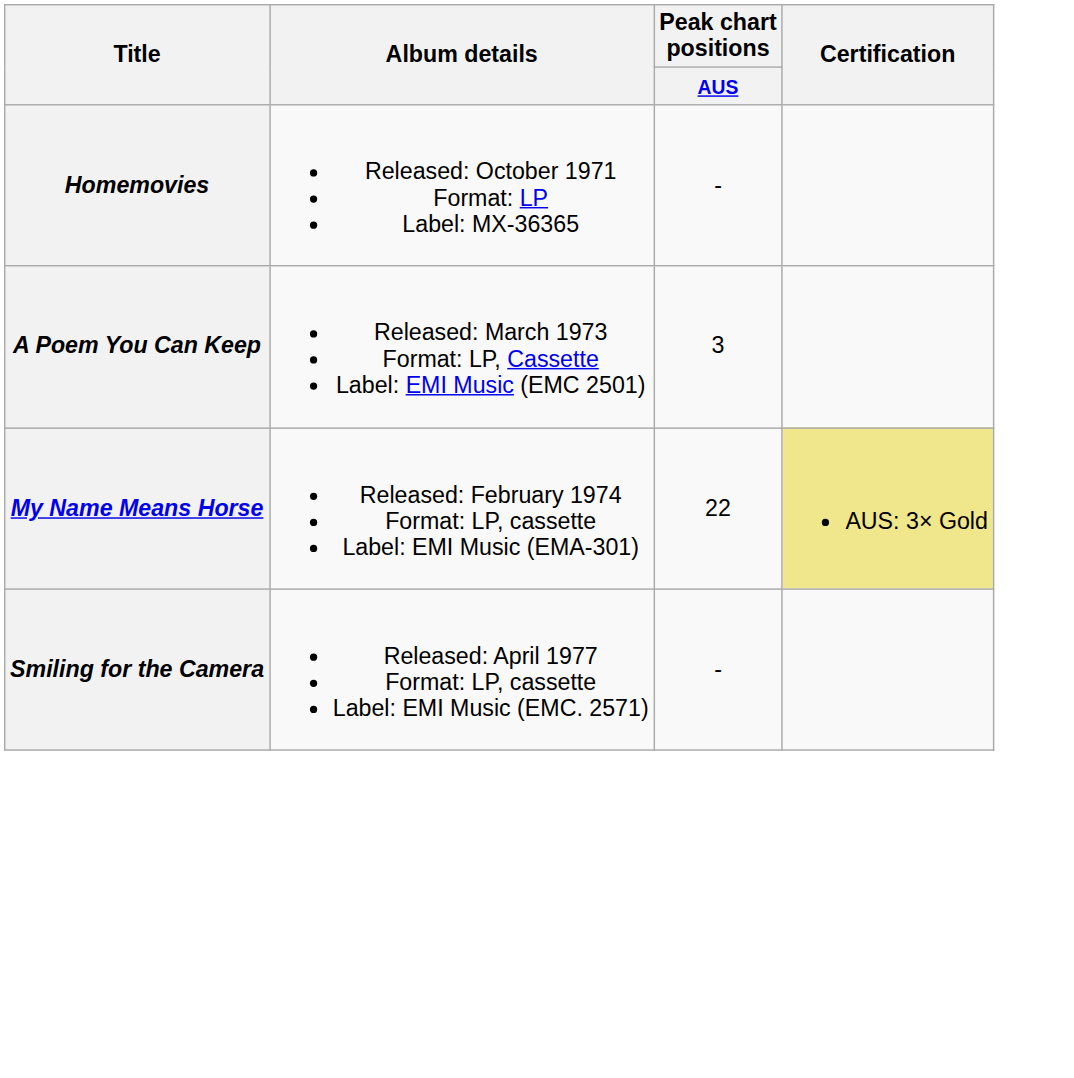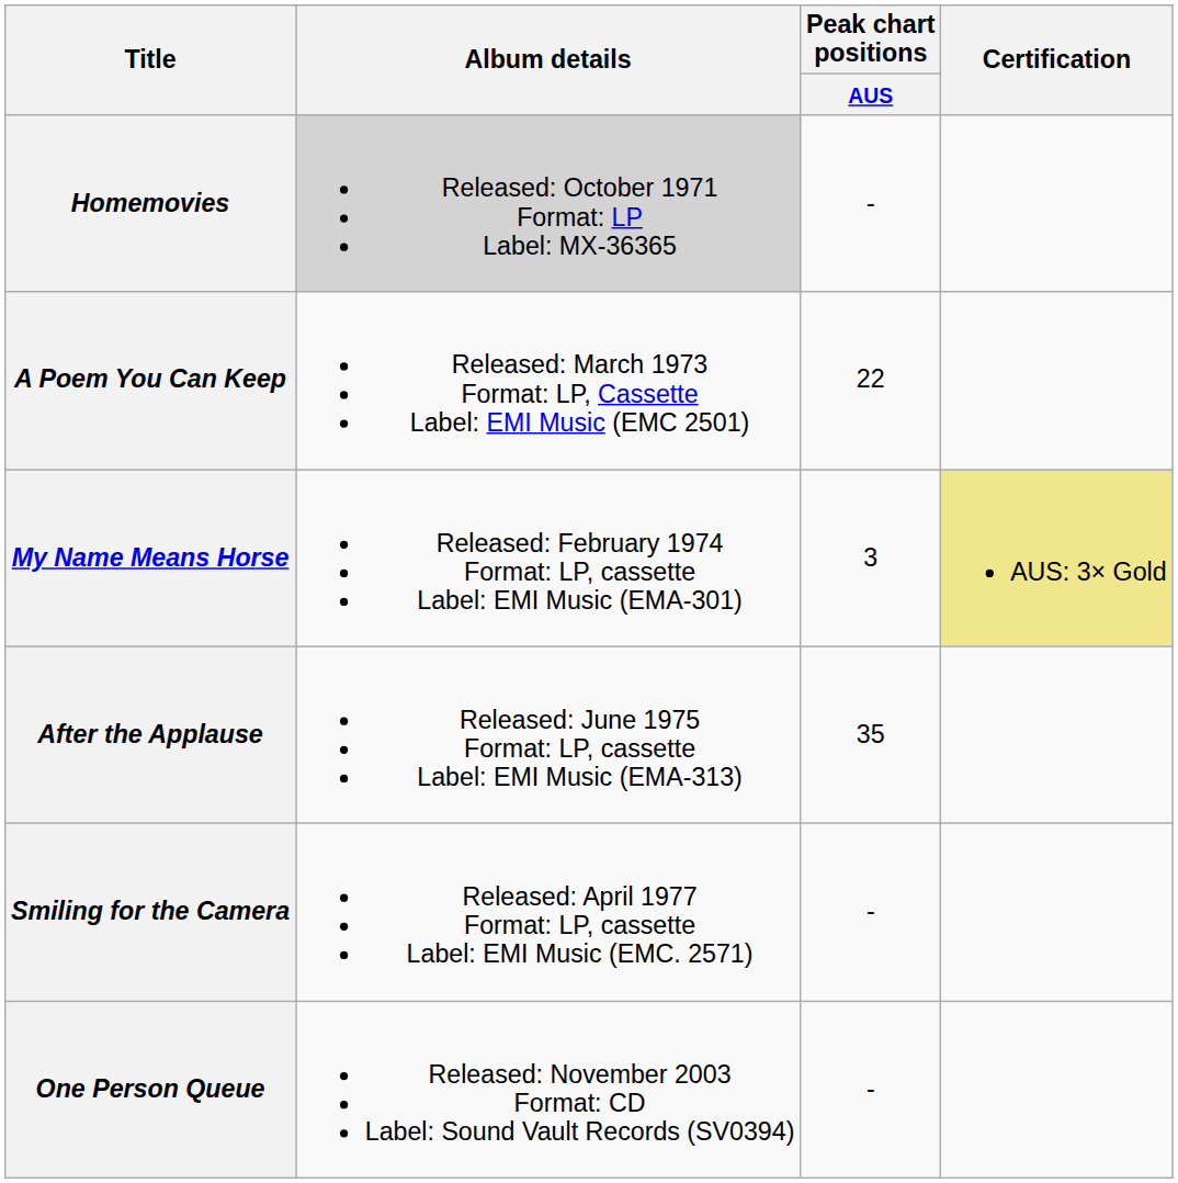 <table class="wikitable plainrowheaders" style="text-align:center;" border="1">
 <tr>
 <th scope="col" rowspan="2">Title</th>
 <th scope="col" rowspan="2">Album details</th>
 <th scope="col" colspan="1">Peak chart<br>positions</th>
 <th scope="col" rowspan="2">Certification</th>
 </tr>
 <tr>
 <th scope="col" style="text-align:center;"><small><a href='#'>AUS</a></small><br></th>
 </tr>
 <tr>
 <th scope="row"><em>Homemovies</em></th>
-<td><br><ul><li>Released: October 1971</li><li>Format: <a href='#'>LP</a></li><li>Label: MX-36365</li></ul></td>
+<td style="background: lightgrey;"><br><ul><li>Released: October 1971</li><li>Format: <a href='#'>LP</a></li><li>Label: MX-36365</li></ul></td>
 <td align="center">-</td>
 <td></td>
 </tr>
 <tr>
 <th scope="row"><em>A Poem You Can Keep</em></th>
 <td><br><ul><li>Released: March 1973</li><li>Format: LP, <a href='#'>Cassette</a></li><li>Label: <a href='#'>EMI Music</a> (EMC 2501)</li></ul></td>
-<td align="center">3</td>
+<td align="center">22</td>
 <td></td>
 </tr>
 <tr>
 <th scope="row"><em><a href='#'>My Name Means Horse</a></em></th>
 <td><br><ul><li>Released: February 1974</li><li>Format: LP, cassette</li><li>Label: EMI Music (EMA-301)</li></ul></td>
-<td align="center">22</td>
+<td align="center">3</td>
 <td style="background: khaki;"><br><ul><li>AUS: 3× Gold</li></ul></td>
+</tr>
+<tr>
+<th scope="row"><em>After the Applause</em></th>
+<td><br><ul><li>Released: June 1975</li><li>Format: LP, cassette</li><li>Label: EMI Music (EMA-313)</li></ul></td>
+<td align="center">35</td>
+<td></td>
 </tr>
 <tr>
 <th scope="row"><em>Smiling for the Camera</em></th>
 <td><br><ul><li>Released: April 1977</li><li>Format: LP, cassette</li><li>Label: EMI Music (EMC. 2571)</li></ul></td>
 <td align="center">-</td>
 <td></td>
 </tr>
+<tr>
+<th scope="row"><em>One Person Queue</em></th>
+<td><br><ul><li>Released: November 2003</li><li>Format: CD</li><li>Label: Sound Vault Records (SV0394)</li></ul></td>
+<td align="center">-</td>
+<td></td>
+</tr>
 </table>
